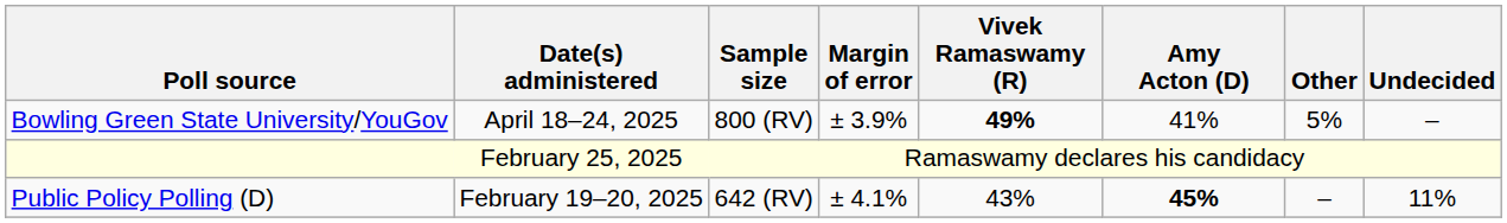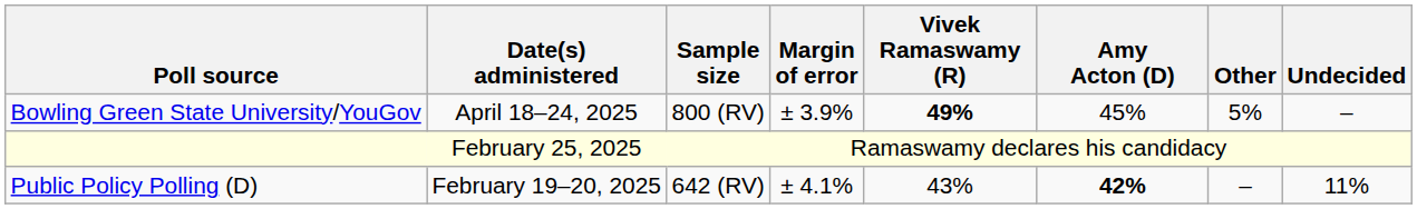 <table class="wikitable" style="font-size:90%;text-align:center;">
 <tr valign=bottom>
 <th>Poll source</th>
 <th>Date(s)<br>administered</th>
 <th>Sample<br>size</th>
 <th>Margin<br>of error</th>
 <th style="width:100px;">Vivek<br>Ramaswamy (R)</th>
 <th style="width:100px;">Amy<br>Acton (D)</th>
 <th>Other</th>
 <th>Undecided</th>
 </tr>
 <tr>
 <td style="text-align:left;"><a href='#'>Bowling Green State University</a>/<a href='#'>YouGov</a></td>
 <td>April 18–24, 2025</td>
 <td>800 (RV)</td>
 <td>± 3.9%</td>
 <td><strong>49%</strong></td>
-<td>41%</td>
+<td>45%</td>
 <td>5%</td>
 <td>–</td>
 </tr>
 <tr style="background:lightyellow;">
 <td style="border-right-style:hidden; background:lightyellow;"></td>
 <td style="border-right-style:hidden; ">February 25, 2025</td>
 <td colspan="7">Ramaswamy declares his candidacy</td>
 </tr>
 <tr>
 <td style="text-align:left;"><a href='#'>Public Policy Polling</a> (D)</td>
 <td>February 19–20, 2025</td>
 <td>642 (RV)</td>
 <td>± 4.1%</td>
 <td>43%</td>
-<td><strong>45%</strong></td>
+<td><strong>42%</strong></td>
 <td>–</td>
 <td>11%</td>
 </tr>
 </table>
